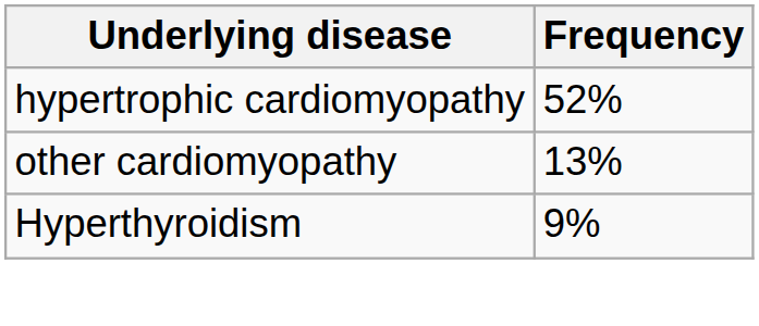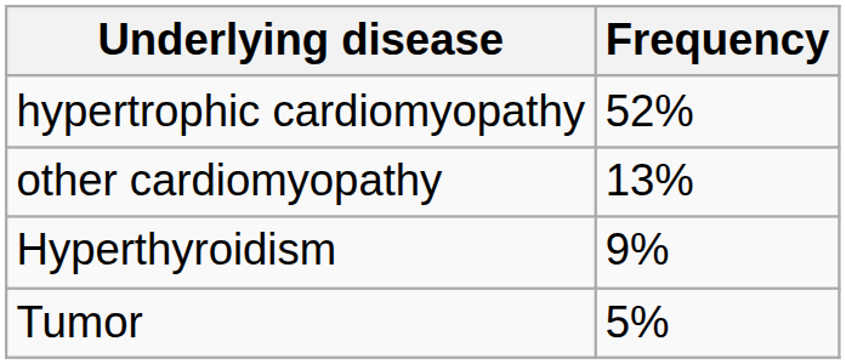 <table class="wikitable">
 <tr>
 <th>Underlying disease</th>
 <th>Frequency</th>
 </tr>
 <tr>
 <td>hypertrophic cardiomyopathy</td>
 <td>52%</td>
 </tr>
 <tr>
 <td>other cardiomyopathy</td>
 <td>13%</td>
 </tr>
 <tr>
 <td>Hyperthyroidism</td>
 <td>9%</td>
 </tr>
+<tr>
+<td>Tumor</td>
+<td>5%</td>
+</tr>
 </table>
